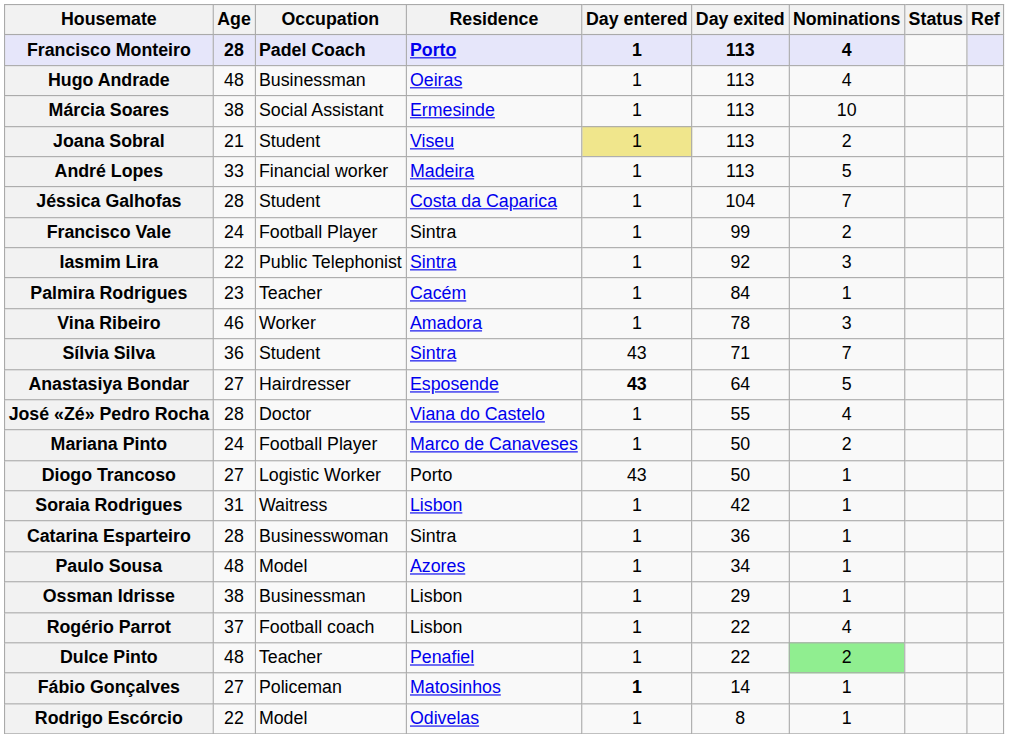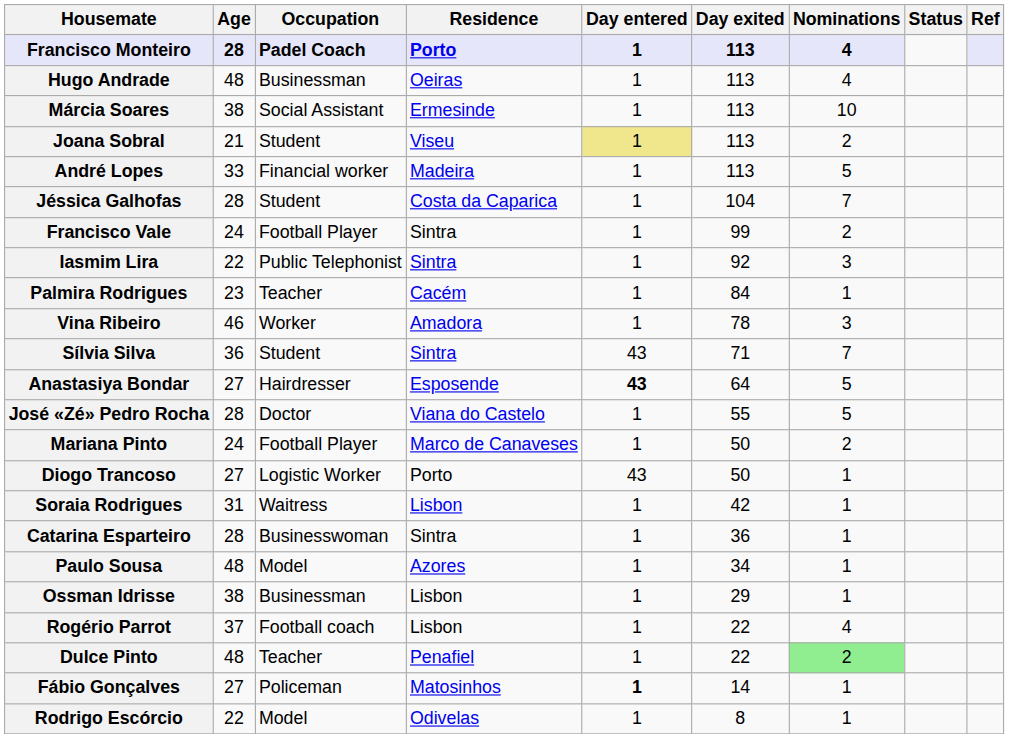 <table class="wikitable sortable" style="text-align:center; line-height:20px; width:auto">
 <tr>
 <th>Housemate</th>
 <th>Age</th>
 <th>Occupation</th>
 <th>Residence</th>
 <th>Day entered</th>
 <th>Day exited</th>
 <th>Nominations</th>
 <th>Status</th>
 <th>Ref</th>
 </tr>
 <tr>
 <td bgcolor="E6E6FA"><strong>Francisco Monteiro</strong></td>
 <td bgcolor="E6E6FA"><strong>28</strong></td>
 <td style="text-align:left" bgcolor="E6E6FA"><strong>Padel Coach</strong></td>
 <td style="text-align:left" bgcolor="E6E6FA"><strong><a href='#'>Porto</a></strong></td>
 <td bgcolor="E6E6FA"><strong>1</strong></td>
 <td bgcolor="E6E6FA"><strong>113</strong></td>
 <td bgcolor="E6E6FA"><strong>4</strong></td>
 <td></td>
 <td style="text-align: center" bgcolor="E6E6FA"></td>
 </tr>
 <tr>
 <th>Hugo Andrade</th>
 <td>48</td>
 <td style="text-align:left">Businessman</td>
 <td style="text-align:left"><a href='#'>Oeiras</a></td>
 <td>1</td>
 <td>113</td>
 <td>4</td>
 <td></td>
 <td style="text-align: center"></td>
 </tr>
 <tr>
 <th>Márcia Soares</th>
 <td>38</td>
 <td style="text-align:left">Social Assistant</td>
 <td style="text-align:left"><a href='#'>Ermesinde</a></td>
 <td>1</td>
 <td>113</td>
 <td>10</td>
 <td></td>
 <td style="text-align: center"></td>
 </tr>
 <tr>
 <th>Joana Sobral</th>
 <td>21</td>
 <td style="text-align:left">Student</td>
 <td style="text-align:left"><a href='#'>Viseu</a></td>
 <td style="background: khaki;">1</td>
 <td>113</td>
 <td>2</td>
 <td></td>
 <td style="text-align: center"></td>
 </tr>
 <tr>
 <th>André Lopes</th>
 <td>33</td>
 <td style="text-align:left">Financial worker</td>
 <td style="text-align:left"><a href='#'>Madeira</a></td>
 <td>1</td>
 <td>113</td>
 <td>5</td>
 <td></td>
 <td style="text-align: center"></td>
 </tr>
 <tr>
 <th>Jéssica Galhofas</th>
 <td>28</td>
 <td style="text-align:left">Student</td>
 <td style="text-align:left"><a href='#'>Costa da Caparica</a></td>
 <td>1</td>
 <td>104</td>
 <td>7</td>
 <td></td>
 <td style="text-align: center"></td>
 </tr>
 <tr>
 <th>Francisco Vale</th>
 <td>24</td>
 <td style="text-align:left">Football Player</td>
 <td style="text-align:left">Sintra</td>
 <td>1</td>
 <td>99</td>
 <td>2</td>
 <td></td>
 <td style="text-align: center"></td>
 </tr>
 <tr>
 <th>Iasmim Lira</th>
 <td>22</td>
 <td style="text-align:left">Public Telephonist</td>
 <td style="text-align:left"><a href='#'>Sintra</a></td>
 <td>1</td>
 <td>92</td>
 <td>3</td>
 <td></td>
 <td style="text-align: center"></td>
 </tr>
 <tr>
 <th>Palmira Rodrigues</th>
 <td>23</td>
 <td style="text-align:left">Teacher</td>
 <td style="text-align:left"><a href='#'>Cacém</a></td>
 <td>1</td>
 <td>84</td>
 <td>1</td>
 <td></td>
 <td style="text-align: center"></td>
 </tr>
 <tr>
 <th>Vina Ribeiro</th>
 <td>46</td>
 <td style="text-align:left">Worker</td>
 <td style="text-align:left"><a href='#'>Amadora</a></td>
 <td>1</td>
 <td>78</td>
 <td>3</td>
 <td></td>
 <td style="text-align: center"></td>
 </tr>
 <tr>
 <th>Sílvia Silva</th>
 <td>36</td>
 <td style="text-align:left">Student</td>
 <td style="text-align:left"><a href='#'>Sintra</a></td>
 <td>43</td>
 <td>71</td>
 <td>7</td>
 <td></td>
 <td style="text-align: center"></td>
 </tr>
 <tr>
 <th>Anastasiya Bondar</th>
 <td>27</td>
 <td style="text-align:left">Hairdresser</td>
 <td style="text-align:left"><a href='#'>Esposende</a></td>
 <td><strong>43</strong></td>
 <td>64</td>
 <td>5</td>
 <td></td>
 <td style="text-align: center"></td>
 </tr>
 <tr>
 <th>José «Zé» Pedro Rocha</th>
 <td>28</td>
 <td style="text-align:left">Doctor</td>
 <td style="text-align:left"><a href='#'>Viana do Castelo</a></td>
 <td>1</td>
 <td>55</td>
-<td>4</td>
+<td>5</td>
 <td></td>
 <td style="text-align: center"></td>
 </tr>
 <tr>
 <th>Mariana Pinto</th>
 <td>24</td>
 <td style="text-align:left">Football Player</td>
 <td style="text-align:left"><a href='#'>Marco de Canaveses</a></td>
 <td>1</td>
 <td>50</td>
 <td>2</td>
 <td></td>
 <td style="text-align: center"></td>
 </tr>
 <tr>
 <th>Diogo Trancoso</th>
 <td>27</td>
 <td style="text-align:left">Logistic Worker</td>
 <td style="text-align:left">Porto</td>
 <td>43</td>
 <td>50</td>
 <td>1</td>
 <td></td>
 <td style="text-align: center"></td>
 </tr>
 <tr>
 <th>Soraia Rodrigues</th>
 <td>31</td>
 <td style="text-align:left">Waitress</td>
 <td style="text-align:left"><a href='#'>Lisbon</a></td>
 <td>1</td>
 <td>42</td>
 <td>1</td>
 <td></td>
 <td style="text-align: center"></td>
 </tr>
 <tr>
 <th>Catarina Esparteiro</th>
 <td>28</td>
 <td style="text-align:left">Businesswoman</td>
 <td style="text-align:left">Sintra</td>
 <td>1</td>
 <td>36</td>
 <td>1</td>
 <td></td>
 <td style="text-align: center"></td>
 </tr>
 <tr>
 <th>Paulo Sousa</th>
 <td>48</td>
 <td style="text-align:left">Model</td>
 <td style="text-align:left"><a href='#'>Azores</a></td>
 <td>1</td>
 <td>34</td>
 <td>1</td>
 <td></td>
 <td style="text-align: center"></td>
 </tr>
 <tr>
 <th>Ossman Idrisse</th>
 <td>38</td>
 <td style="text-align:left">Businessman</td>
 <td style="text-align:left">Lisbon</td>
 <td>1</td>
 <td>29</td>
 <td>1</td>
 <td></td>
 <td style="text-align: center"></td>
 </tr>
 <tr>
 <th>Rogério Parrot</th>
 <td>37</td>
 <td style="text-align:left">Football coach</td>
 <td style="text-align:left">Lisbon</td>
 <td>1</td>
 <td>22</td>
 <td>4</td>
 <td></td>
 <td style="text-align: center"></td>
 </tr>
 <tr>
 <th>Dulce Pinto</th>
 <td>48</td>
 <td style="text-align:left">Teacher</td>
 <td style="text-align:left"><a href='#'>Penafiel</a></td>
 <td>1</td>
 <td>22</td>
 <td style="background: lightgreen;">2</td>
 <td></td>
 <td style="text-align: center"></td>
 </tr>
 <tr>
 <th>Fábio Gonçalves</th>
 <td>27</td>
 <td style="text-align:left">Policeman</td>
 <td style="text-align:left"><a href='#'>Matosinhos</a></td>
 <td><strong>1</strong></td>
 <td>14</td>
 <td>1</td>
 <td></td>
 <td style="text-align: center"></td>
 </tr>
 <tr>
 <th>Rodrigo Escórcio</th>
 <td>22</td>
 <td style="text-align:left">Model</td>
 <td style="text-align:left"><a href='#'>Odivelas</a></td>
 <td>1</td>
 <td>8</td>
 <td>1</td>
 <td></td>
 <td style="text-align: center"></td>
 </tr>
 </table>
